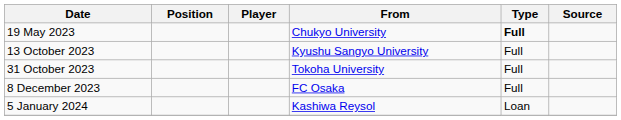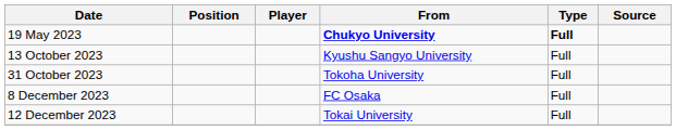 <table class="wikitable sortable" style="width:90%; text-align:center; font-size:95%; text-align:left;">
 <tr>
 <th>Date</th>
 <th>Position</th>
 <th>Player</th>
 <th>From</th>
 <th>Type</th>
 <th>Source</th>
 </tr>
 <tr>
 <td>19 May 2023</td>
 <td></td>
 <td></td>
-<td> <a href='#'>Chukyo University</a></td>
+<td><strong> <a href='#'>Chukyo University</a></strong></td>
 <td><strong>Full</strong></td>
 <td></td>
 </tr>
 <tr>
 <td>13 October 2023</td>
 <td></td>
 <td></td>
 <td> <a href='#'>Kyushu Sangyo University</a></td>
 <td>Full</td>
 <td></td>
 </tr>
 <tr>
 <td>31 October 2023</td>
 <td></td>
 <td></td>
 <td> <a href='#'>Tokoha University</a></td>
 <td>Full</td>
 <td></td>
 </tr>
 <tr>
 <td>8 December 2023</td>
 <td></td>
 <td></td>
 <td> <a href='#'>FC Osaka</a></td>
 <td>Full</td>
 <td></td>
 </tr>
 <tr>
-<td>5 January 2024</td>
+<td>12 December 2023</td>
 <td></td>
 <td></td>
-<td> <a href='#'>Kashiwa Reysol</a></td>
-<td>Loan</td>
+<td> <a href='#'>Tokai University</a></td>
+<td>Full</td>
 <td></td>
 </tr>
 <tr>
 </tr>
 </table>
